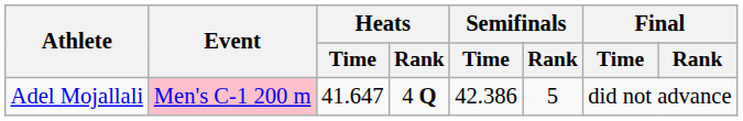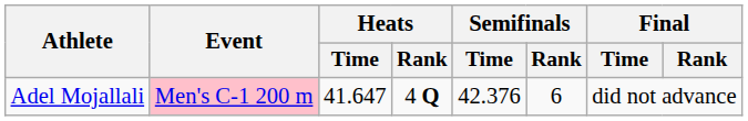 <table class="wikitable" style="font-size:90%">
 <tr>
 <th rowspan=2>Athlete</th>
 <th rowspan=2>Event</th>
 <th colspan=2>Heats</th>
 <th colspan=2>Semifinals</th>
 <th colspan=2>Final</th>
 </tr>
 <tr style="font-size:95%">
 <th>Time</th>
 <th>Rank</th>
 <th>Time</th>
 <th>Rank</th>
 <th>Time</th>
 <th>Rank</th>
 </tr>
 <tr align=center>
 <td align="left"><a href='#'>Adel Mojallali</a></td>
 <td align="left" style="background: pink;"><a href='#'>Men's C-1 200 m</a></td>
 <td>41.647</td>
 <td>4 <strong>Q</strong></td>
-<td>42.386</td>
-<td>5</td>
+<td>42.376</td>
+<td>6</td>
 <td colspan=2>did not advance</td>
 </tr>
 </table>
